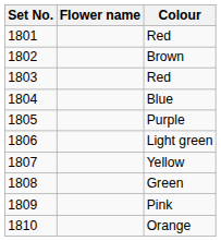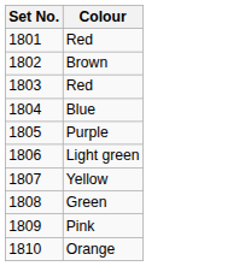 <table class="wikitable">
 <tr>
 <th>Set No.</th>
-<th>Flower name</th>
 <th>Colour</th>
 </tr>
 <tr>
 <td>1801</td>
-<td></td>
 <td> Red</td>
 </tr>
 <tr>
 <td>1802</td>
-<td></td>
 <td> Brown</td>
 </tr>
 <tr>
 <td>1803</td>
-<td></td>
 <td> Red</td>
 </tr>
 <tr>
 <td>1804</td>
-<td></td>
 <td> Blue</td>
 </tr>
 <tr>
 <td>1805</td>
-<td></td>
 <td> Purple</td>
 </tr>
 <tr>
 <td>1806</td>
-<td></td>
 <td> Light green</td>
 </tr>
 <tr>
 <td>1807</td>
-<td></td>
 <td> Yellow</td>
 </tr>
 <tr>
 <td>1808</td>
-<td></td>
 <td> Green</td>
 </tr>
 <tr>
 <td>1809</td>
-<td></td>
 <td> Pink</td>
 </tr>
 <tr>
 <td>1810</td>
-<td></td>
 <td> Orange</td>
 </tr>
 </table>
